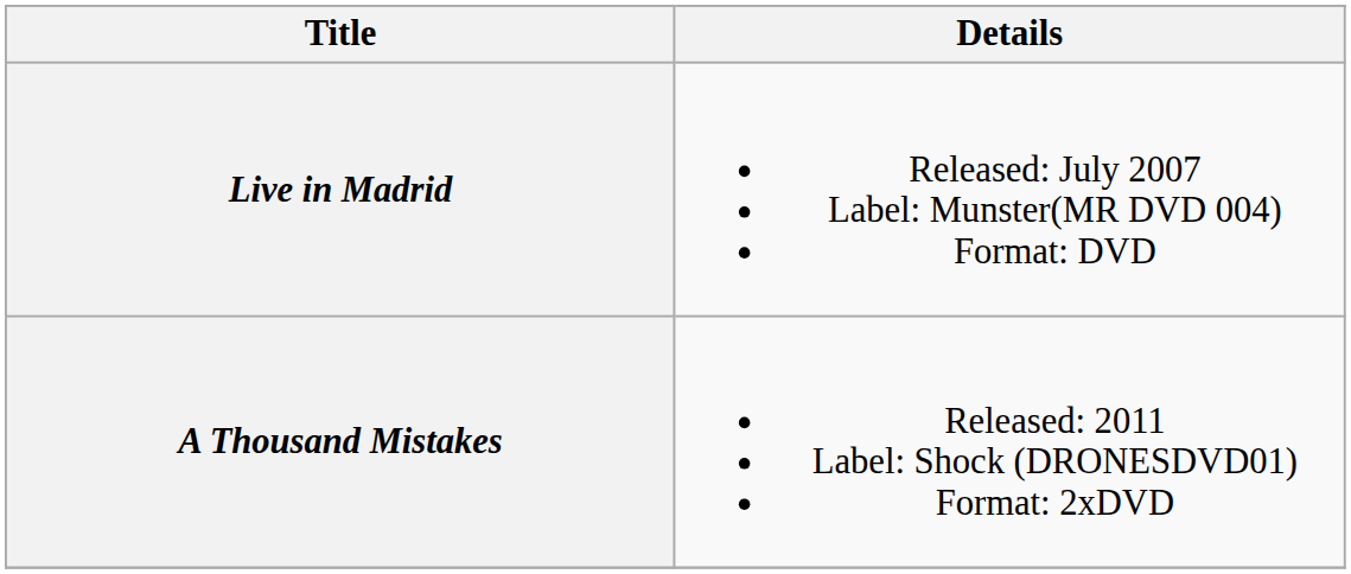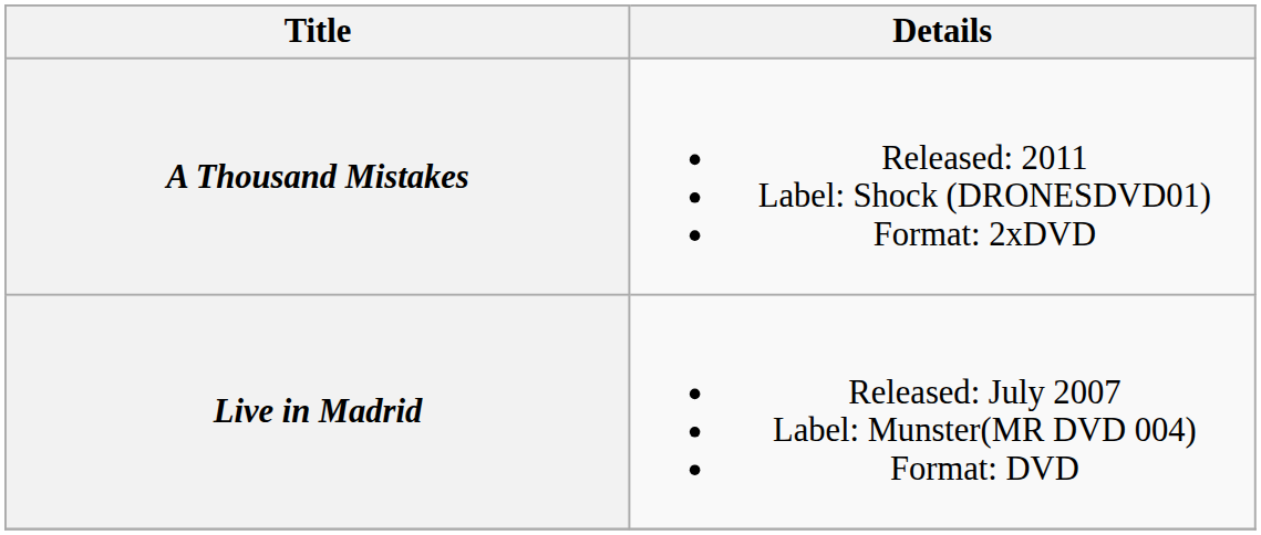 <table class="wikitable plainrowheaders" style="text-align:center;" border="1">
 <tr>
 <th scope="col" rowspan="1" style="width:18em;">Title</th>
 <th scope="col" rowspan="1" style="width:18em;">Details</th>
 </tr>
 <tr>
+<th scope="row"><em>A Thousand Mistakes</em></th>
+<td><br><ul><li>Released: 2011</li><li>Label: Shock (DRONESDVD01)</li><li>Format: 2xDVD</li></ul></td>
+</tr>
+<tr>
 <th scope="row"><em>Live in Madrid</em></th>
 <td><br><ul><li>Released: July 2007</li><li>Label: Munster(MR DVD 004)</li><li>Format: DVD</li></ul></td>
 </tr>
 <tr>
-<th scope="row"><em>A Thousand Mistakes</em></th>
-<td><br><ul><li>Released: 2011</li><li>Label: Shock (DRONESDVD01)</li><li>Format: 2xDVD</li></ul></td>
-</tr>
-<tr>
 </tr>
 </table>
